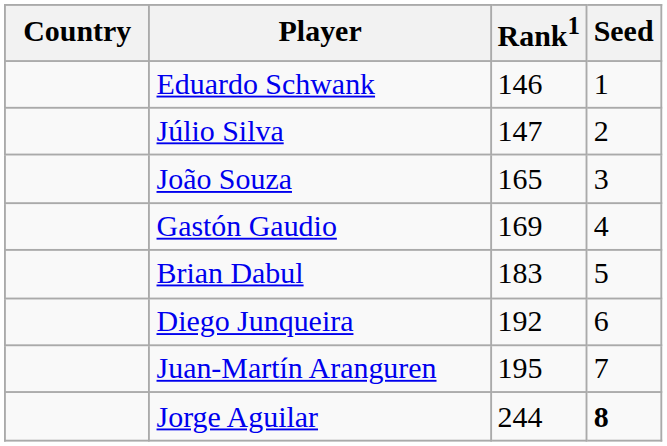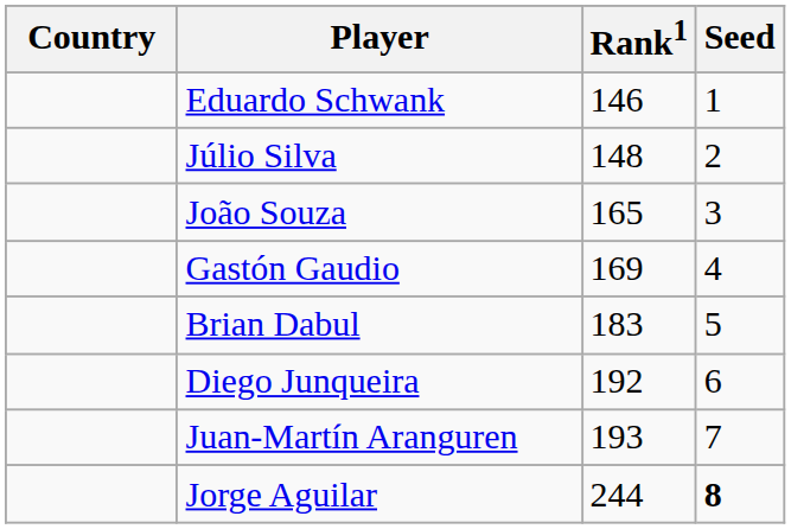 <table class="sortable wikitable">
 <tr>
 <th width="70">Country</th>
 <th width="175">Player</th>
 <th>Rank<sup>1</sup></th>
 <th>Seed</th>
 </tr>
 <tr>
 <td></td>
 <td><a href='#'>Eduardo Schwank</a></td>
 <td>146</td>
 <td>1</td>
 </tr>
 <tr>
 <td></td>
 <td><a href='#'>Júlio Silva</a></td>
-<td>147</td>
+<td>148</td>
 <td>2</td>
 </tr>
 <tr>
 <td></td>
 <td><a href='#'>João Souza</a></td>
 <td>165</td>
 <td>3</td>
 </tr>
 <tr>
 <td></td>
 <td><a href='#'>Gastón Gaudio</a></td>
 <td>169</td>
 <td>4</td>
 </tr>
 <tr>
 <td></td>
 <td><a href='#'>Brian Dabul</a></td>
 <td>183</td>
 <td>5</td>
 </tr>
 <tr>
 <td></td>
 <td><a href='#'>Diego Junqueira</a></td>
 <td>192</td>
 <td>6</td>
 </tr>
 <tr>
 <td></td>
 <td><a href='#'>Juan-Martín Aranguren</a></td>
-<td>195</td>
+<td>193</td>
 <td>7</td>
 </tr>
 <tr>
 <td></td>
 <td><a href='#'>Jorge Aguilar</a></td>
 <td>244</td>
 <td><strong>8</strong></td>
 </tr>
 </table>
